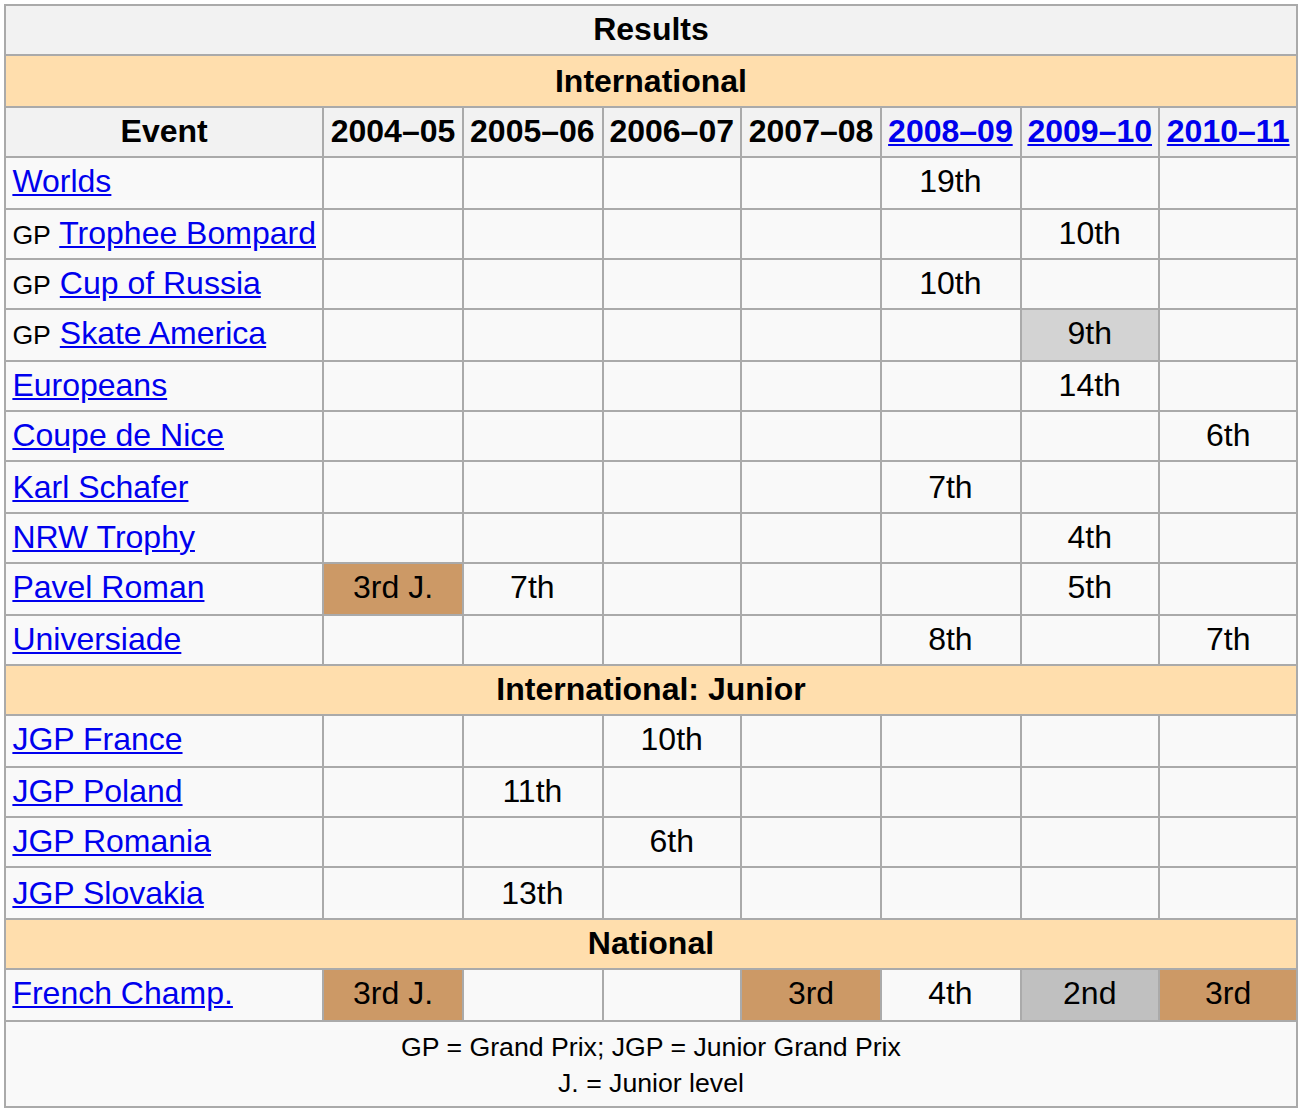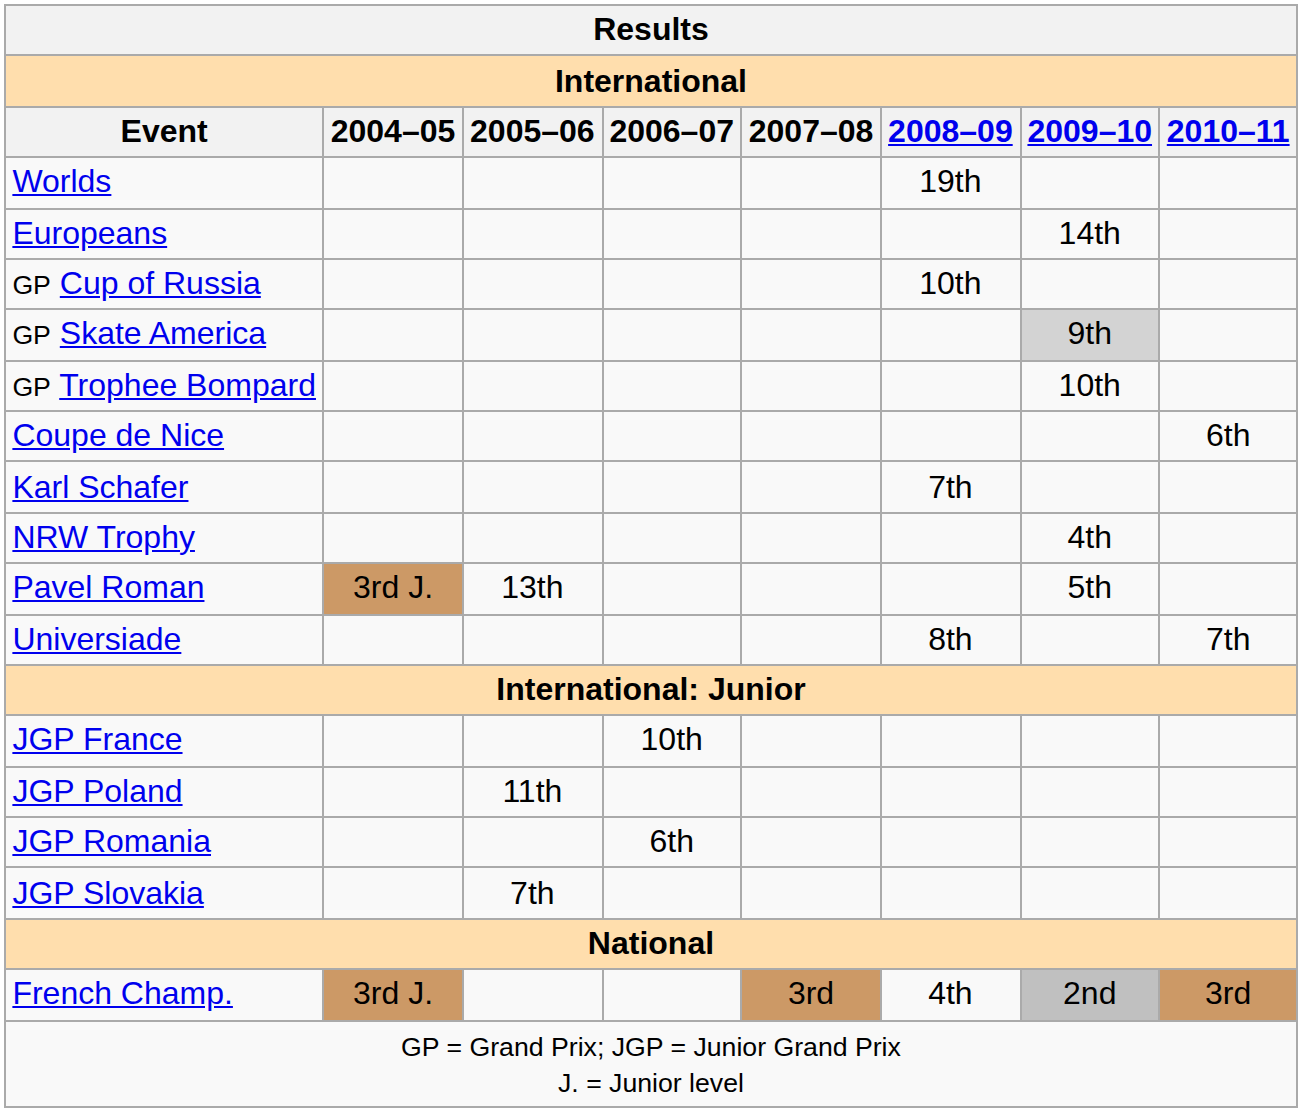 <table class="wikitable" style="text-align:center">
 <tr>
 <th colspan=8 align=center><strong>Results</strong></th>
 </tr>
 <tr>
 <th style="background-color: #ffdead; " colspan=8 align=center><strong>International</strong></th>
 </tr>
 <tr>
 <th>Event</th>
 <th>2004–05</th>
 <th>2005–06</th>
 <th>2006–07</th>
 <th>2007–08</th>
 <th><a href='#'>2008–09</a></th>
 <th><a href='#'>2009–10</a></th>
 <th><a href='#'>2010–11</a></th>
 </tr>
 <tr>
 <td align=left><a href='#'>Worlds</a></td>
 <td></td>
 <td></td>
 <td></td>
 <td></td>
 <td>19th</td>
 <td></td>
 <td></td>
 </tr>
 <tr>
-<td align=left><small>GP</small> <a href='#'>Trophee Bompard</a></td>
+<td align=left><a href='#'>Europeans</a></td>
 <td></td>
 <td></td>
 <td></td>
 <td></td>
 <td></td>
-<td>10th</td>
+<td>14th</td>
 <td></td>
 </tr>
 <tr>
 <td align=left><small>GP</small> <a href='#'>Cup of Russia</a></td>
 <td></td>
 <td></td>
 <td></td>
 <td></td>
 <td>10th</td>
 <td></td>
 <td></td>
 </tr>
 <tr>
 <td align=left><small>GP</small> <a href='#'>Skate America</a></td>
 <td></td>
 <td></td>
 <td></td>
 <td></td>
 <td></td>
 <td style="background: lightgrey;">9th</td>
 <td></td>
 </tr>
 <tr>
-<td align=left><a href='#'>Europeans</a></td>
+<td align=left><small>GP</small> <a href='#'>Trophee Bompard</a></td>
 <td></td>
 <td></td>
 <td></td>
 <td></td>
 <td></td>
-<td>14th</td>
+<td>10th</td>
 <td></td>
 </tr>
 <tr>
 <td align=left><a href='#'>Coupe de Nice</a></td>
 <td></td>
 <td></td>
 <td></td>
 <td></td>
 <td></td>
 <td></td>
 <td>6th</td>
 </tr>
 <tr>
 <td align=left><a href='#'>Karl Schafer</a></td>
 <td></td>
 <td></td>
 <td></td>
 <td></td>
 <td>7th</td>
 <td></td>
 <td></td>
 </tr>
 <tr>
 <td align=left><a href='#'>NRW Trophy</a></td>
 <td></td>
 <td></td>
 <td></td>
 <td></td>
 <td></td>
 <td>4th</td>
 <td></td>
 </tr>
 <tr>
 <td align=left><a href='#'>Pavel Roman</a></td>
 <td bgcolor=cc9966>3rd J.</td>
-<td>7th</td>
+<td>13th</td>
 <td></td>
 <td></td>
 <td></td>
 <td>5th</td>
 <td></td>
 </tr>
 <tr>
 <td align=left><a href='#'>Universiade</a></td>
 <td></td>
 <td></td>
 <td></td>
 <td></td>
 <td>8th</td>
 <td></td>
 <td>7th</td>
 </tr>
 <tr>
 <th style="background-color: #ffdead; " colspan=8 align=center><strong>International: Junior</strong></th>
 </tr>
 <tr>
 <td align=left><a href='#'>JGP France</a></td>
 <td></td>
 <td></td>
 <td>10th</td>
 <td></td>
 <td></td>
 <td></td>
 <td></td>
 </tr>
 <tr>
 <td align=left><a href='#'>JGP Poland</a></td>
 <td></td>
 <td>11th</td>
 <td></td>
 <td></td>
 <td></td>
 <td></td>
 <td></td>
 </tr>
 <tr>
 <td align=left><a href='#'>JGP Romania</a></td>
 <td></td>
 <td></td>
 <td>6th</td>
 <td></td>
 <td></td>
 <td></td>
 <td></td>
 </tr>
 <tr>
 <td align=left><a href='#'>JGP Slovakia</a></td>
 <td></td>
-<td>13th</td>
+<td>7th</td>
 <td></td>
 <td></td>
 <td></td>
 <td></td>
 <td></td>
 </tr>
 <tr>
 <th style="background-color: #ffdead; " colspan=8 align=center><strong>National</strong></th>
 </tr>
 <tr>
 <td align=left><a href='#'>French Champ.</a></td>
 <td bgcolor=cc9966>3rd J.</td>
 <td></td>
 <td></td>
 <td bgcolor=cc9966>3rd</td>
 <td>4th</td>
 <td bgcolor=silver>2nd</td>
 <td bgcolor=cc9966>3rd</td>
 </tr>
 <tr>
 <td colspan=8 align=center><small> GP = Grand Prix; JGP = Junior Grand Prix <br> J. = Junior level </small></td>
 </tr>
 </table>
